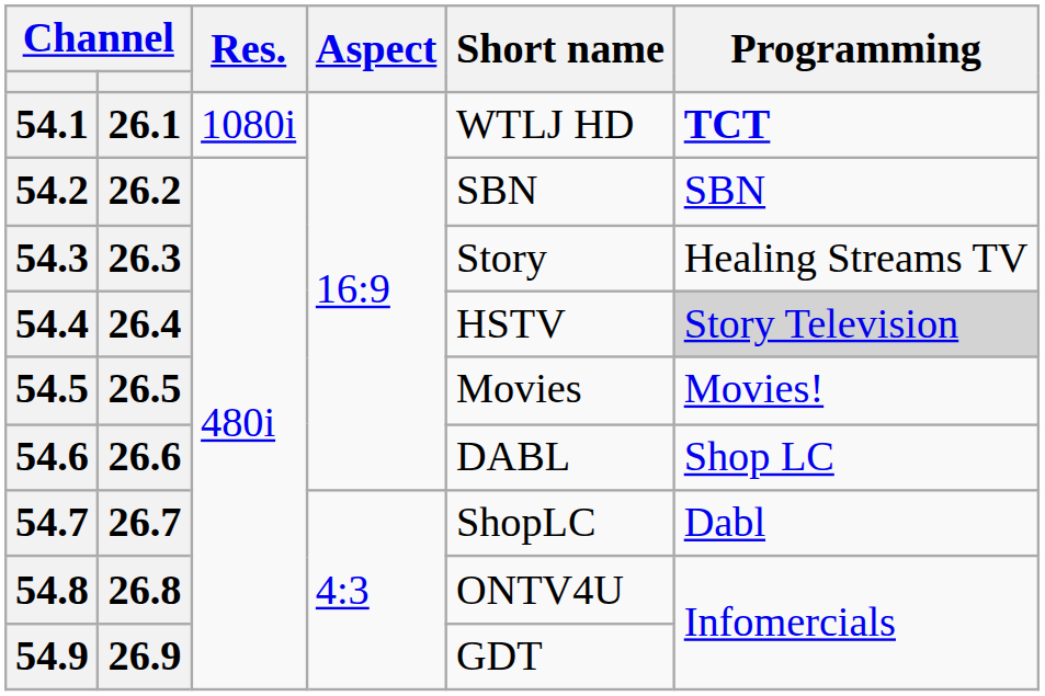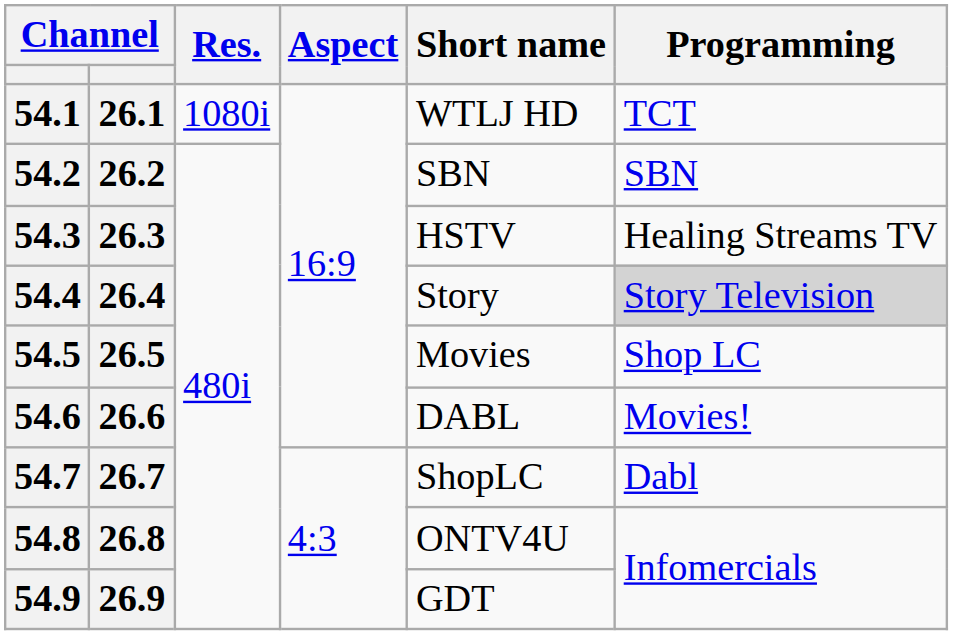 <table class="wikitable">
 <tr>
 <th scope = "col" colspan="2"><a href='#'>Channel</a></th>
 <th scope = "col" rowspan="2"><a href='#'>Res.</a></th>
 <th scope = "col" rowspan="2"><a href='#'>Aspect</a></th>
 <th scope = "col" rowspan="2">Short name</th>
 <th scope = "col" rowspan="2">Programming</th>
 </tr>
 <tr>
 <th scope = "col"></th>
 <th></th>
 </tr>
 <tr>
 <th scope = "row">54.1</th>
 <th>26.1</th>
 <td><a href='#'>1080i</a></td>
 <td rowspan=6><a href='#'>16:9</a></td>
 <td>WTLJ HD</td>
-<td><strong><a href='#'>TCT</a></strong></td>
+<td><a href='#'>TCT</a></td>
 </tr>
 <tr>
 <th scope = "row">54.2</th>
 <th>26.2</th>
 <td rowspan=8><a href='#'>480i</a></td>
 <td>SBN</td>
 <td><a href='#'>SBN</a></td>
 </tr>
 <tr>
 <th scope = "row">54.3</th>
 <th>26.3</th>
-<td>Story</td>
+<td>HSTV</td>
 <td>Healing Streams TV</td>
 </tr>
 <tr>
 <th scope = "row">54.4</th>
 <th>26.4</th>
-<td>HSTV</td>
+<td>Story</td>
 <td style="background: lightgrey;"><a href='#'>Story Television</a></td>
 </tr>
 <tr>
 <th scope = "row">54.5</th>
 <th>26.5</th>
 <td>Movies</td>
-<td><a href='#'>Movies!</a></td>
+<td><a href='#'>Shop LC</a></td>
 </tr>
 <tr>
 <th scope = "row">54.6</th>
 <th>26.6</th>
 <td>DABL</td>
-<td><a href='#'>Shop LC</a></td>
+<td><a href='#'>Movies!</a></td>
 </tr>
 <tr>
 <th scope = "row">54.7</th>
 <th>26.7</th>
 <td rowspan=3><a href='#'>4:3</a></td>
 <td>ShopLC</td>
 <td><a href='#'>Dabl</a></td>
 </tr>
 <tr>
 <th scope = "row">54.8</th>
 <th>26.8</th>
 <td>ONTV4U</td>
 <td rowspan=2><a href='#'>Infomercials</a></td>
 </tr>
 <tr>
 <th scope = "row">54.9</th>
 <th>26.9</th>
 <td>GDT</td>
 </tr>
 </table>
